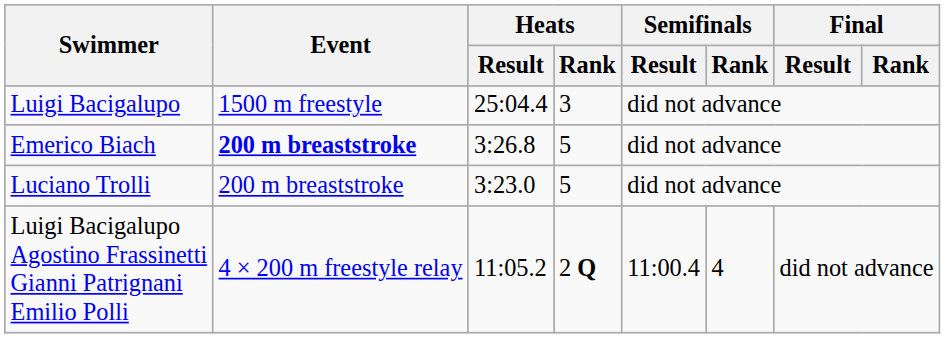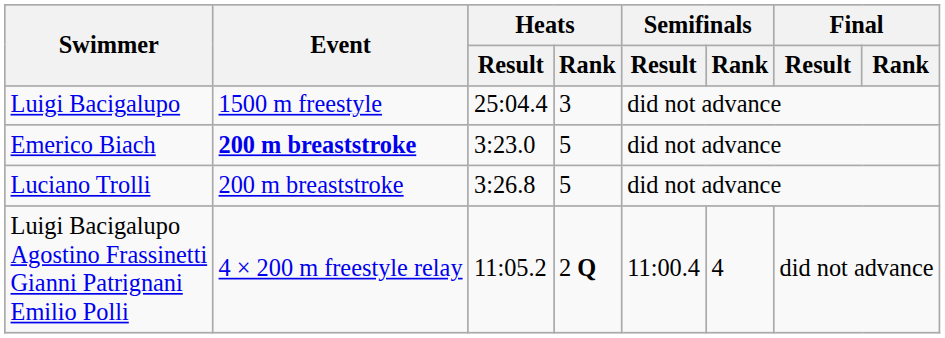 <table class=wikitable style="font-size:90%" style="text-align:center">
 <tr>
 <th rowspan=2>Swimmer</th>
 <th rowspan=2>Event</th>
 <th colspan=2>Heats</th>
 <th colspan=2>Semifinals</th>
 <th colspan=2>Final</th>
 </tr>
 <tr>
 <th>Result</th>
 <th>Rank</th>
 <th>Result</th>
 <th>Rank</th>
 <th>Result</th>
 <th>Rank</th>
 </tr>
 <tr>
 <td align=left><a href='#'>Luigi Bacigalupo</a></td>
 <td align=left><a href='#'>1500 m freestyle</a></td>
 <td>25:04.4</td>
 <td>3</td>
 <td colspan=4>did not advance</td>
 </tr>
 <tr>
 <td align=left><a href='#'>Emerico Biach</a></td>
 <td align=left><strong><a href='#'>200 m breaststroke</a></strong></td>
-<td>3:26.8</td>
+<td>3:23.0</td>
 <td>5</td>
 <td colspan=4>did not advance</td>
 </tr>
 <tr>
 <td align=left><a href='#'>Luciano Trolli</a></td>
 <td align=left><a href='#'>200 m breaststroke</a></td>
-<td>3:23.0</td>
+<td>3:26.8</td>
 <td>5</td>
 <td colspan=4>did not advance</td>
 </tr>
 <tr>
 <td align=left>Luigi Bacigalupo <br> <a href='#'>Agostino Frassinetti</a> <br> <a href='#'>Gianni Patrignani</a> <br> <a href='#'>Emilio Polli</a></td>
 <td align=left><a href='#'>4 × 200 m freestyle relay</a></td>
 <td>11:05.2</td>
 <td>2 <strong>Q</strong></td>
 <td>11:00.4</td>
 <td>4</td>
 <td colspan=2>did not advance</td>
 </tr>
 </table>
